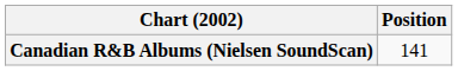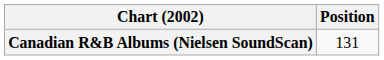 <table class="wikitable plainrowheaders" style="text-align:center;">
 <tr>
 <th>Chart (2002)</th>
 <th>Position</th>
 </tr>
 <tr>
 <th scope="row">Canadian R&B Albums (Nielsen SoundScan)</th>
-<td>141</td>
+<td>131</td>
 </tr>
 </table>
